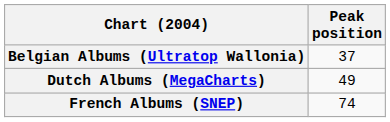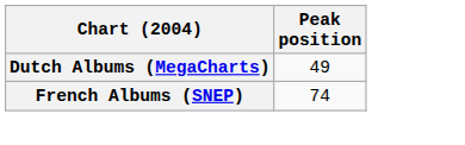 <table class="wikitable sortable plainrowheaders">
 <tr>
 <th>Chart (2004)</th>
 <th>Peak<br>position</th>
-</tr>
-<tr>
-<th scope="row">Belgian Albums (<a href='#'>Ultratop</a> Wallonia)</th>
-<td style="text-align:center;">37</td>
 </tr>
 <tr>
 <th scope="row">Dutch Albums (<a href='#'>MegaCharts</a>)</th>
 <td style="text-align:center;">49</td>
 </tr>
 <tr>
 <th scope="row">French Albums (<a href='#'>SNEP</a>)</th>
 <td style="text-align:center;">74</td>
 </tr>
 </table>
